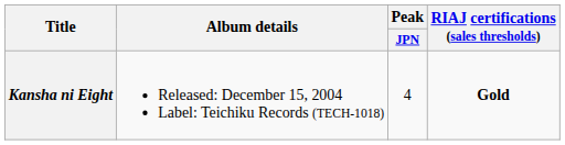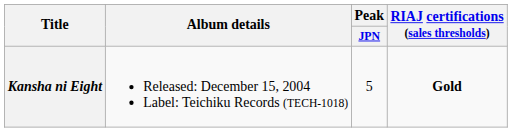 <table class="wikitable plainrowheaders">
 <tr>
 <th scope="col" rowspan="2">Title</th>
 <th scope="col" rowspan="2">Album details</th>
 <th scope="col" colspan="1">Peak</th>
 <th scope="col" rowspan="2"><a href='#'>RIAJ</a> <a href='#'>certifications</a><br><small>(<a href='#'>sales thresholds</a>)</small></th>
 </tr>
 <tr>
 <th style="width:2em;font-size:85%"><a href='#'>JPN</a><br></th>
 </tr>
 <tr>
 <th scope="row"><em>Kansha ni Eight</em></th>
 <td><br><ul><li>Released: December 15, 2004</li><li>Label: Teichiku Records <small>(TECH-1018)</small></li></ul></td>
-<td align="center">4</td>
+<td align="center">5</td>
 <td align="center"><strong>Gold</strong></td>
 </tr>
 </table>
